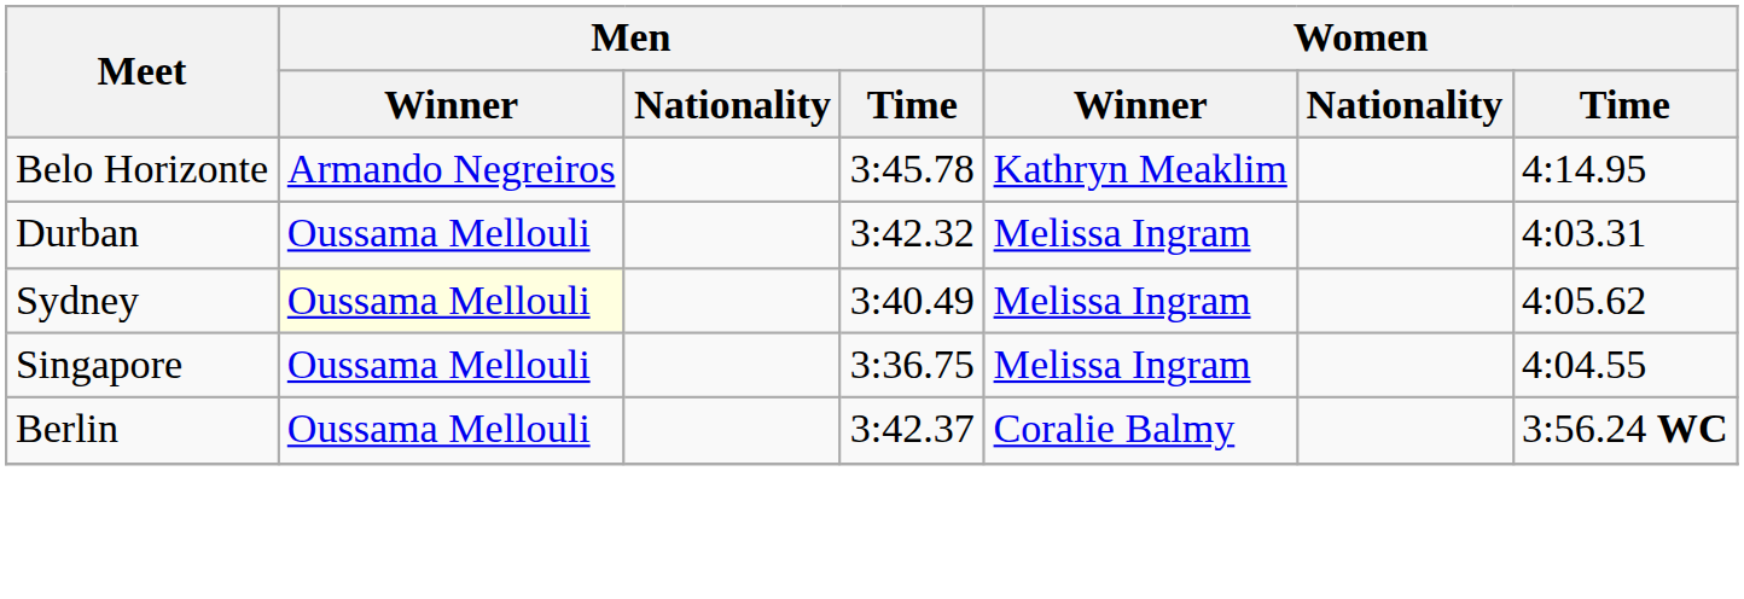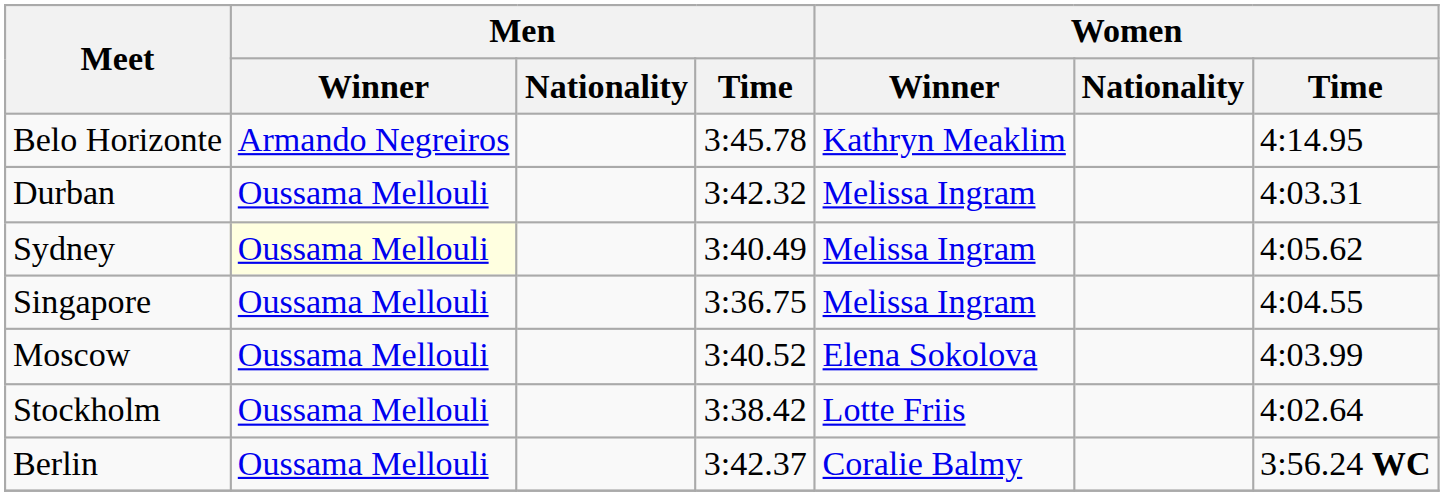 <table class="wikitable">
 <tr>
 <th rowspan="2">Meet</th>
 <th colspan="3">Men</th>
 <th colspan="3">Women</th>
 </tr>
 <tr>
 <th>Winner</th>
 <th>Nationality</th>
 <th>Time</th>
 <th>Winner</th>
 <th>Nationality</th>
 <th>Time</th>
 </tr>
 <tr>
 <td>Belo Horizonte</td>
 <td><a href='#'>Armando Negreiros</a></td>
 <td></td>
 <td>3:45.78</td>
 <td><a href='#'>Kathryn Meaklim</a></td>
 <td></td>
 <td>4:14.95</td>
 </tr>
 <tr>
 <td>Durban</td>
 <td><a href='#'>Oussama Mellouli</a></td>
 <td></td>
 <td>3:42.32</td>
 <td><a href='#'>Melissa Ingram</a></td>
 <td></td>
 <td>4:03.31</td>
 </tr>
 <tr>
 <td>Sydney</td>
 <td style="background: lightyellow;"><a href='#'>Oussama Mellouli</a></td>
 <td></td>
 <td>3:40.49</td>
 <td><a href='#'>Melissa Ingram</a></td>
 <td></td>
 <td>4:05.62</td>
 </tr>
 <tr>
 <td>Singapore</td>
 <td><a href='#'>Oussama Mellouli</a></td>
 <td></td>
 <td>3:36.75</td>
 <td><a href='#'>Melissa Ingram</a></td>
 <td></td>
 <td>4:04.55</td>
 </tr>
 <tr>
+<td>Moscow</td>
+<td><a href='#'>Oussama Mellouli</a></td>
+<td></td>
+<td>3:40.52</td>
+<td><a href='#'>Elena Sokolova</a></td>
+<td></td>
+<td>4:03.99</td>
+</tr>
+<tr>
+<td>Stockholm</td>
+<td><a href='#'>Oussama Mellouli</a></td>
+<td></td>
+<td>3:38.42</td>
+<td><a href='#'>Lotte Friis</a></td>
+<td></td>
+<td>4:02.64</td>
+</tr>
+<tr>
 <td>Berlin</td>
 <td><a href='#'>Oussama Mellouli</a></td>
 <td></td>
 <td>3:42.37</td>
 <td><a href='#'>Coralie Balmy</a></td>
 <td></td>
 <td>3:56.24 <strong>WC</strong></td>
 </tr>
 <tr>
 </tr>
 </table>
